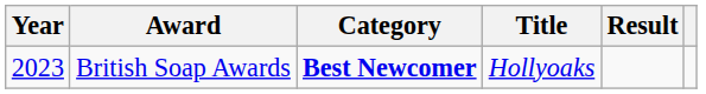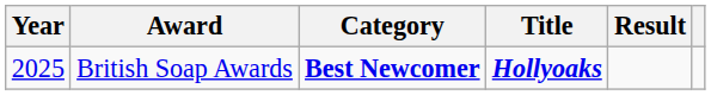 <table class="wikitable sortable plainrowheaders">
 <tr>
 <th scope="col">Year</th>
 <th scope="col">Award</th>
 <th scope="col">Category</th>
 <th scope="col">Title</th>
 <th scope="col">Result</th>
 <th scope="col" class="unsortable"></th>
 </tr>
 <tr>
-<td><a href='#'>2023</a></td>
+<td><a href='#'>2025</a></td>
 <td><a href='#'>British Soap Awards</a></td>
 <td><strong><a href='#'>Best Newcomer</a></strong></td>
-<td><em><a href='#'>Hollyoaks</a></em></td>
+<td><strong><em><a href='#'>Hollyoaks</a></em></strong></td>
 <td></td>
 <td align="center"></td>
 </tr>
 </table>
